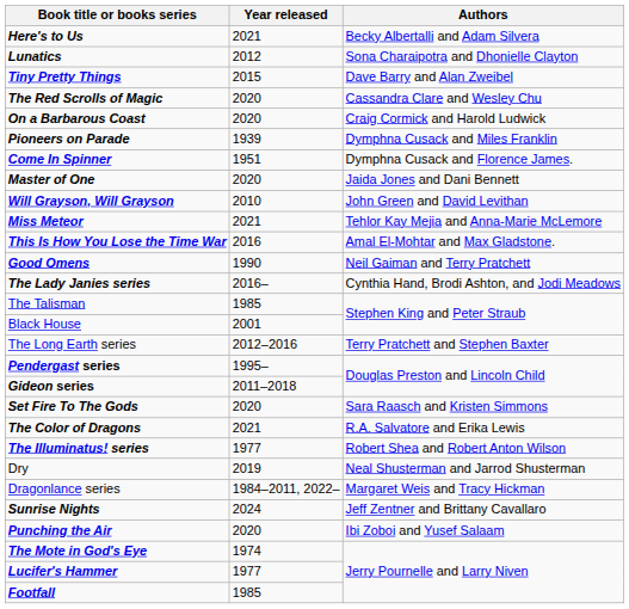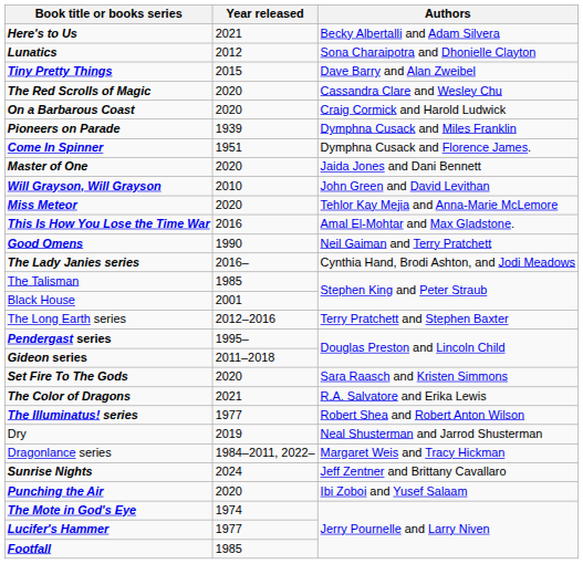 <table class="wikitable sortable" style="border:1px">
 <tr>
 <th>Book title or books series</th>
 <th>Year released</th>
 <th>Authors</th>
 </tr>
 <tr>
 <td><strong><em>Here's to Us</em></strong></td>
 <td>2021</td>
 <td><a href='#'>Becky Albertalli</a> and <a href='#'>Adam Silvera</a></td>
 </tr>
 <tr>
 <td><strong><em>Lunatics</em></strong></td>
 <td>2012</td>
 <td><a href='#'>Sona Charaipotra</a> and <a href='#'>Dhonielle Clayton</a></td>
 </tr>
 <tr>
 <td><strong><em><a href='#'>Tiny Pretty Things</a></em></strong></td>
 <td>2015</td>
 <td><a href='#'>Dave Barry</a> and <a href='#'>Alan Zweibel</a></td>
 </tr>
 <tr>
 <td><strong><em>The Red Scrolls of Magic</em></strong></td>
 <td>2020</td>
 <td><a href='#'>Cassandra Clare</a> and <a href='#'>Wesley Chu</a></td>
 </tr>
 <tr>
 <td><strong><em>On a Barbarous Coast</em></strong></td>
 <td>2020</td>
 <td><a href='#'>Craig Cormick</a> and Harold Ludwick</td>
 </tr>
 <tr>
 <td><strong><em>Pioneers on Parade</em></strong></td>
 <td>1939</td>
 <td><a href='#'>Dymphna Cusack</a> and <a href='#'>Miles Franklin</a></td>
 </tr>
 <tr>
 <td><strong><em><a href='#'>Come In Spinner</a></em></strong></td>
 <td>1951</td>
 <td>Dymphna Cusack and <a href='#'>Florence James</a>.</td>
 </tr>
 <tr>
 <td><strong><em>Master of One</em></strong></td>
 <td>2020</td>
 <td><a href='#'>Jaida Jones</a> and Dani Bennett</td>
 </tr>
 <tr>
 <td><strong><a href='#'><em>Will Grayson, Will Grayson</em></a></strong></td>
 <td>2010</td>
 <td><a href='#'>John Green</a> and <a href='#'>David Levithan</a></td>
 </tr>
 <tr>
 <td><strong><em><a href='#'>Miss Meteor</a></em></strong></td>
-<td>2021</td>
+<td>2020</td>
 <td><a href='#'>Tehlor Kay Mejia</a> and <a href='#'>Anna-Marie McLemore</a></td>
 </tr>
 <tr>
 <td><strong><em><a href='#'>This Is How You Lose the Time War</a></em></strong></td>
 <td>2016</td>
 <td><a href='#'>Amal El-Mohtar</a> and <a href='#'>Max Gladstone</a>.</td>
 </tr>
 <tr>
 <td><strong><a href='#'><em>Good Omens</em></a></strong></td>
 <td>1990</td>
 <td><a href='#'>Neil Gaiman</a> and <a href='#'>Terry Pratchett</a></td>
 </tr>
 <tr>
 <td><strong><em>The Lady Janies<em> series<strong></td>
 <td>2016–</td>
 <td>Cynthia Hand, Brodi Ashton, and <a href='#'>Jodi Meadows</a></td>
 </tr>
 <tr>
 <td></em></strong><a href='#'>The Talisman</a><strong><em></td>
 <td>1985</td>
 <td rowspan="2"><a href='#'>Stephen King</a> and <a href='#'>Peter Straub</a></td>
 </tr>
 <tr>
 <td></strong><a href='#'></em>Black House<em></a><strong></td>
 <td>2001</td>
 </tr>
 <tr>
 <td></em></strong><a href='#'>The Long Earth</a></em> series</strong></td>
 <td>2012–2016</td>
 <td><a href='#'>Terry Pratchett</a> and <a href='#'>Stephen Baxter</a></td>
 </tr>
 <tr>
 <td><strong><a href='#'><em>Pendergast</em></a> series</strong></td>
 <td>1995–</td>
 <td rowspan="2"><a href='#'>Douglas Preston</a> and <a href='#'>Lincoln Child</a></td>
 </tr>
 <tr>
 <td><strong><em>Gideon</em></strong> <strong>series</strong></td>
 <td>2011–2018</td>
 </tr>
 <tr>
 <td><strong><em>Set Fire To The Gods</em></strong></td>
 <td>2020</td>
 <td><a href='#'>Sara Raasch</a> and <a href='#'>Kristen Simmons</a></td>
 </tr>
 <tr>
 <td><strong><em>The Color of Dragons</em></strong></td>
 <td>2021</td>
 <td><a href='#'>R.A. Salvatore</a> and Erika Lewis</td>
 </tr>
 <tr>
 <td><strong><em><a href='#'>The Illuminatus!</a><em> series<strong></td>
 <td>1977</td>
 <td><a href='#'>Robert Shea</a> and <a href='#'>Robert Anton Wilson</a></td>
 </tr>
 <tr>
 <td></em></strong>Dry<strong><em></td>
 <td>2019</td>
 <td><a href='#'>Neal Shusterman</a> and Jarrod Shusterman</td>
 </tr>
 <tr>
 <td></em></strong><a href='#'>Dragonlance</a></em> series</strong></td>
 <td>1984–2011, 2022–</td>
 <td><a href='#'>Margaret Weis</a> and <a href='#'>Tracy Hickman</a></td>
 </tr>
 <tr>
 <td><strong><em>Sunrise Nights</em></strong></td>
 <td>2024</td>
 <td><a href='#'>Jeff Zentner</a> and Brittany Cavallaro</td>
 </tr>
 <tr>
 <td><strong><em><a href='#'>Punching the Air</a></em></strong></td>
 <td>2020</td>
 <td><a href='#'>Ibi Zoboi</a> and <a href='#'>Yusef Salaam</a></td>
 </tr>
 <tr>
 <td><strong><em><a href='#'>The Mote in God's Eye</a></em></strong></td>
 <td>1974</td>
 <td rowspan="3"><a href='#'>Jerry Pournelle</a> and <a href='#'>Larry Niven</a></td>
 </tr>
 <tr>
 <td><strong><em><a href='#'>Lucifer's Hammer</a></em></strong></td>
 <td>1977</td>
 </tr>
 <tr>
 <td><strong><em><a href='#'>Footfall</a></em></strong></td>
 <td>1985</td>
 </tr>
 </table>
